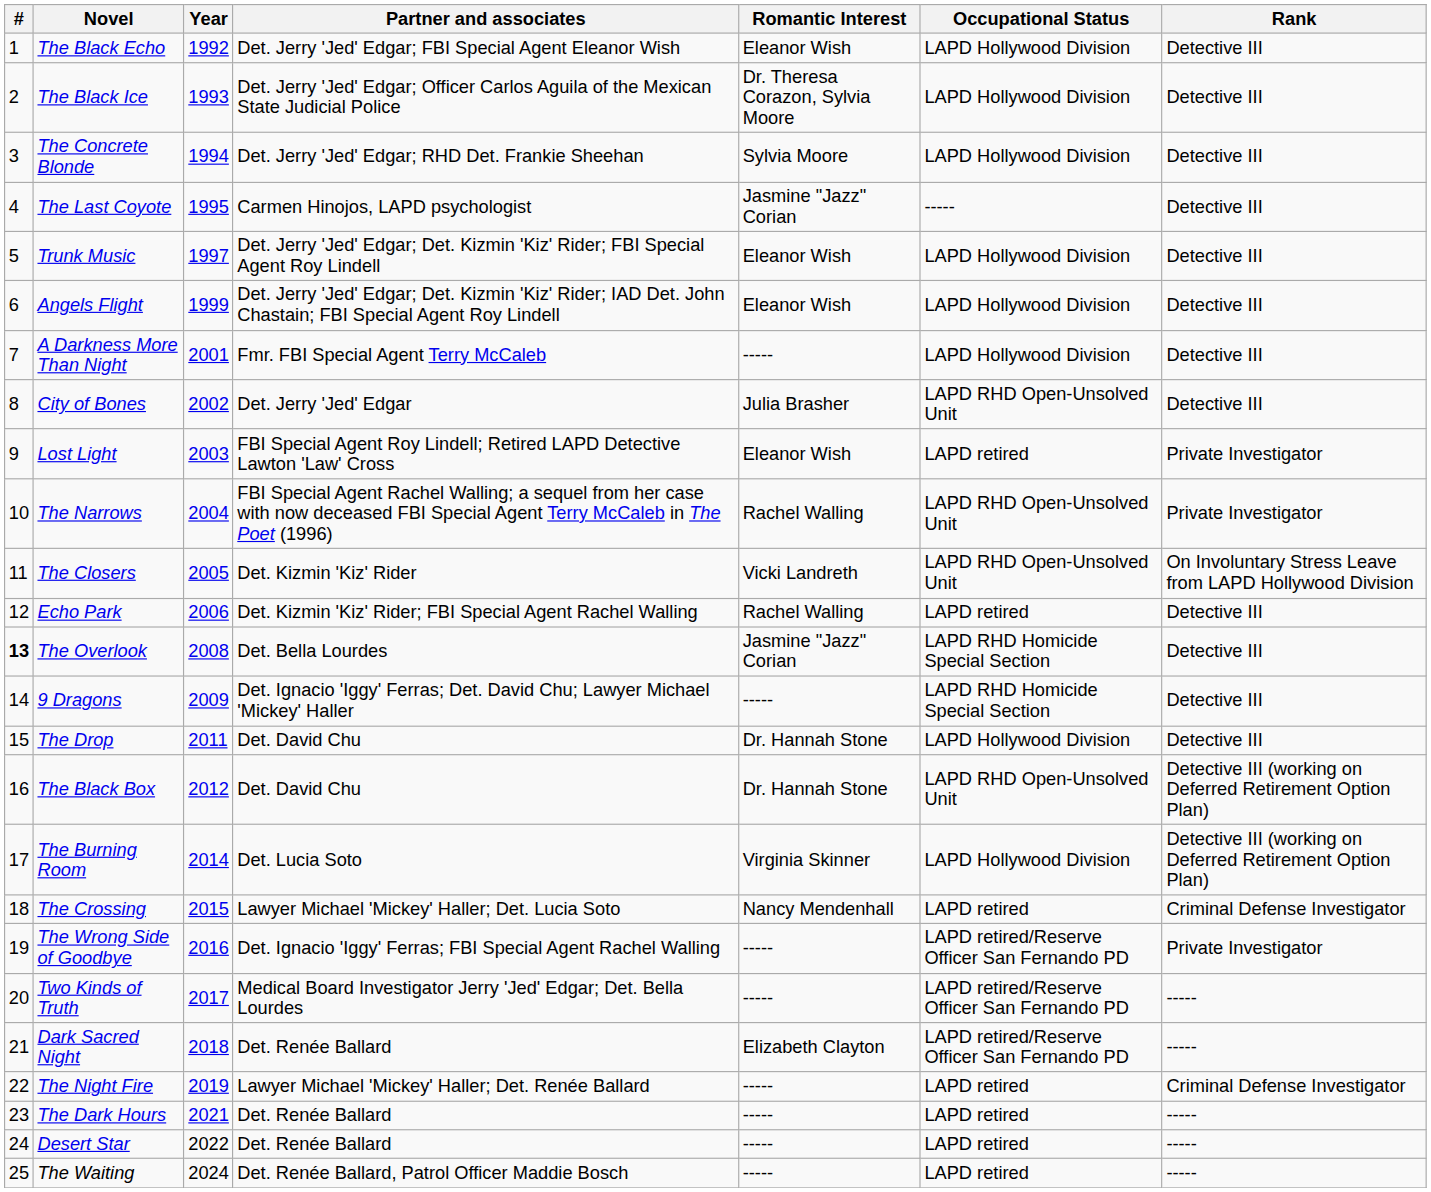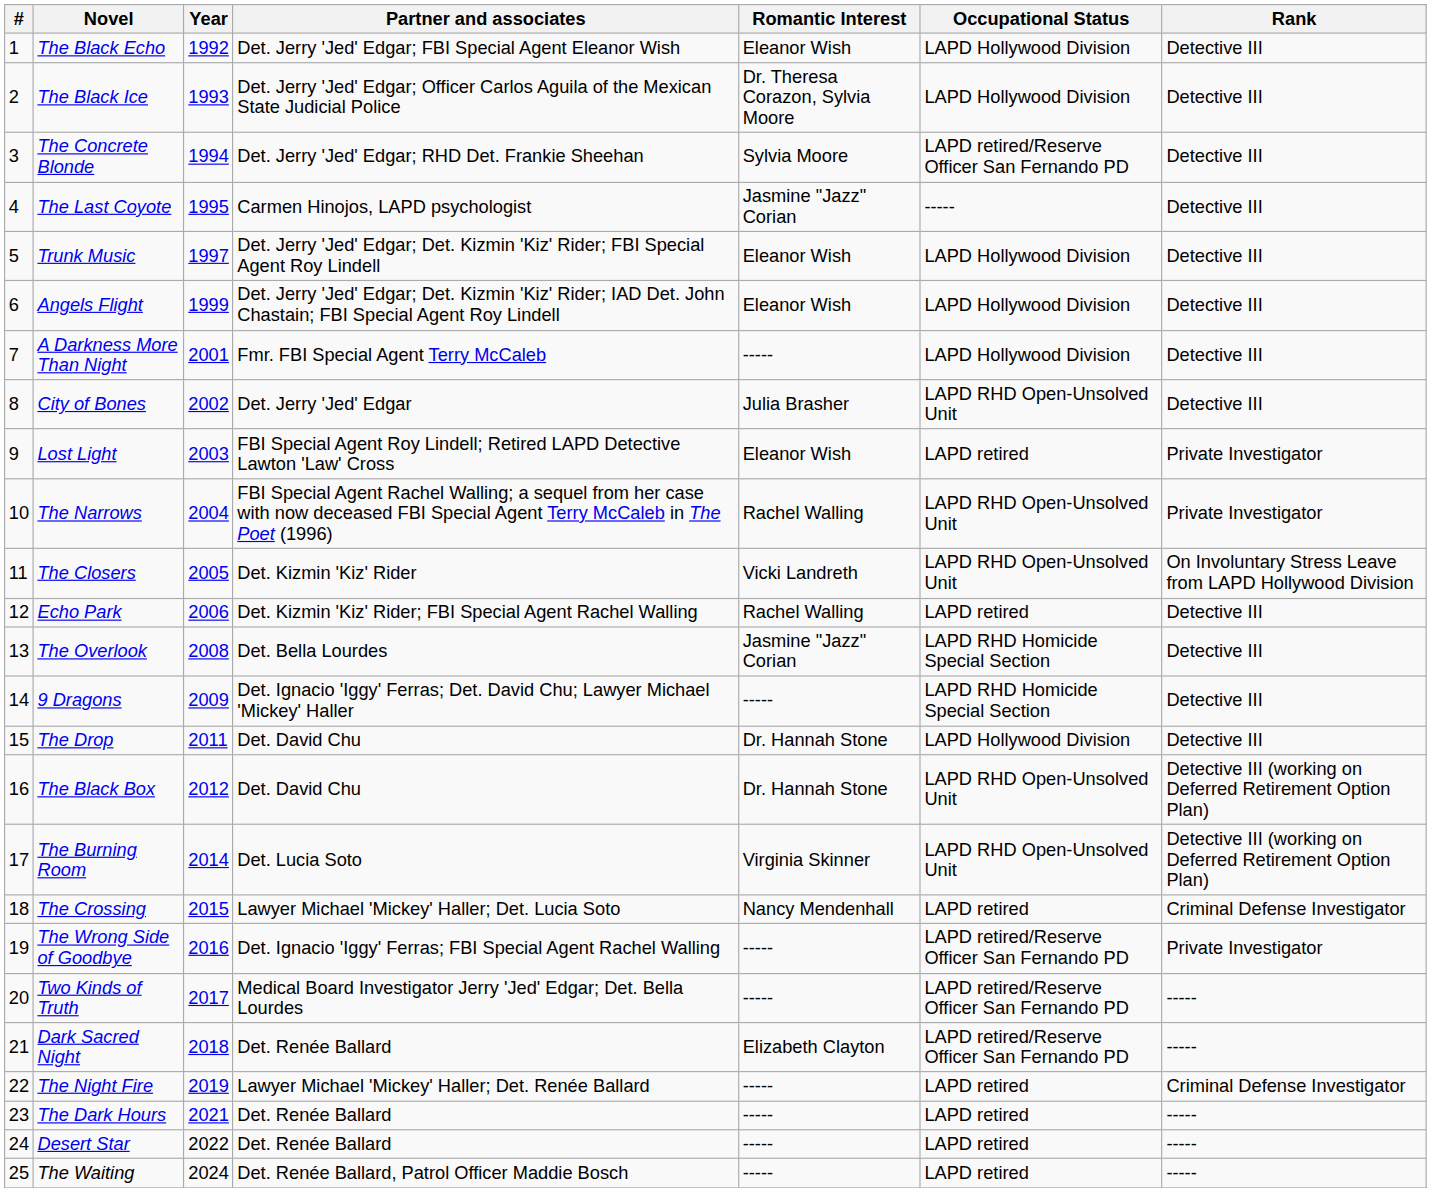 <table class="wikitable sortable" The Harry Bosch Novels>
 <tr>
 <th>#</th>
 <th>Novel</th>
 <th>Year</th>
 <th>Partner and associates</th>
 <th>Romantic Interest</th>
 <th>Occupational Status</th>
 <th>Rank</th>
 </tr>
 <tr ---------------------------------------------------------------------------------------------->
 <td>1</td>
 <td><em><a href='#'>The Black Echo</a></em></td>
 <td><a href='#'>1992</a></td>
 <td>Det. Jerry 'Jed' Edgar; FBI Special Agent Eleanor Wish</td>
 <td>Eleanor Wish</td>
 <td>LAPD Hollywood Division</td>
 <td>Detective III</td>
 </tr>
 <tr ---------------------------------------------------------------------------------------------->
 <td>2</td>
 <td><em><a href='#'>The Black Ice</a></em></td>
 <td><a href='#'>1993</a></td>
 <td>Det. Jerry 'Jed' Edgar; Officer Carlos Aguila of the Mexican State Judicial Police</td>
 <td>Dr. Theresa Corazon, Sylvia Moore</td>
 <td>LAPD Hollywood Division</td>
 <td>Detective III</td>
 </tr>
 <tr ---------------------------------------------------------------------------------------------->
 <td>3</td>
 <td><em><a href='#'>The Concrete Blonde</a></em></td>
 <td><a href='#'>1994</a></td>
 <td>Det. Jerry 'Jed' Edgar; RHD Det. Frankie Sheehan</td>
 <td>Sylvia Moore</td>
-<td>LAPD Hollywood Division</td>
+<td>LAPD retired/Reserve Officer San Fernando PD</td>
 <td>Detective III</td>
 </tr>
 <tr ---------------------------------------------------------------------------------------------->
 <td>4</td>
 <td><em><a href='#'>The Last Coyote</a></em></td>
 <td><a href='#'>1995</a></td>
 <td>Carmen Hinojos, LAPD psychologist</td>
 <td>Jasmine "Jazz" Corian</td>
 <td>-----</td>
 <td>Detective III</td>
 </tr>
 <tr ---------------------------------------------------------------------------------------------->
 <td>5</td>
 <td><em><a href='#'>Trunk Music</a></em></td>
 <td><a href='#'>1997</a></td>
 <td>Det. Jerry 'Jed' Edgar; Det. Kizmin 'Kiz' Rider; FBI Special Agent Roy Lindell</td>
 <td>Eleanor Wish</td>
 <td>LAPD Hollywood Division</td>
 <td>Detective III</td>
 </tr>
 <tr ---------------------------------------------------------------------------------------------->
 <td>6</td>
 <td><em><a href='#'>Angels Flight</a></em></td>
 <td><a href='#'>1999</a></td>
 <td>Det. Jerry 'Jed' Edgar; Det. Kizmin 'Kiz' Rider; IAD Det. John Chastain; FBI Special Agent Roy Lindell</td>
 <td>Eleanor Wish</td>
 <td>LAPD Hollywood Division</td>
 <td>Detective III</td>
 </tr>
 <tr ---------------------------------------------------------------------------------------------->
 <td>7</td>
 <td><em><a href='#'>A Darkness More Than Night</a></em></td>
 <td><a href='#'>2001</a></td>
 <td>Fmr. FBI Special Agent <a href='#'>Terry McCaleb</a></td>
 <td>-----</td>
 <td>LAPD Hollywood Division</td>
 <td>Detective III</td>
 </tr>
 <tr ---------------------------------------------------------------------------------------------->
 <td>8</td>
 <td><em><a href='#'>City of Bones</a></em></td>
 <td><a href='#'>2002</a></td>
 <td>Det. Jerry 'Jed' Edgar</td>
 <td>Julia Brasher</td>
 <td>LAPD RHD Open-Unsolved Unit</td>
 <td>Detective III</td>
 </tr>
 <tr ---------------------------------------------------------------------------------------------->
 <td>9</td>
 <td><em><a href='#'>Lost Light</a></em></td>
 <td><a href='#'>2003</a></td>
 <td>FBI Special Agent Roy Lindell; Retired LAPD Detective Lawton 'Law' Cross</td>
 <td>Eleanor Wish</td>
 <td>LAPD retired</td>
 <td>Private Investigator</td>
 </tr>
 <tr ---------------------------------------------------------------------------------------------->
 <td>10</td>
 <td><em><a href='#'>The Narrows</a></em></td>
 <td><a href='#'>2004</a></td>
 <td>FBI Special Agent Rachel Walling; a sequel from her case with now deceased FBI Special Agent <a href='#'>Terry McCaleb</a> in <em><a href='#'>The Poet</a></em> (1996)</td>
 <td>Rachel Walling</td>
 <td>LAPD RHD Open-Unsolved Unit</td>
 <td>Private Investigator</td>
 </tr>
 <tr ---------------------------------------------------------------------------------------------->
 <td>11</td>
 <td><em><a href='#'>The Closers</a></em></td>
 <td><a href='#'>2005</a></td>
 <td>Det. Kizmin 'Kiz' Rider</td>
 <td>Vicki Landreth</td>
 <td>LAPD RHD Open-Unsolved Unit</td>
 <td>On Involuntary Stress Leave from LAPD Hollywood Division</td>
 </tr>
 <tr ---------------------------------------------------------------------------------------------->
 <td>12</td>
 <td><em><a href='#'>Echo Park</a></em></td>
 <td><a href='#'>2006</a></td>
 <td>Det. Kizmin 'Kiz' Rider; FBI Special Agent Rachel Walling</td>
 <td>Rachel Walling</td>
 <td>LAPD retired</td>
 <td>Detective III</td>
 </tr>
 <tr ---------------------------------------------------------------------------------------------->
-<td><strong>13</strong></td>
+<td>13</td>
 <td><em><a href='#'>The Overlook</a></em></td>
 <td><a href='#'>2008</a></td>
 <td>Det. Bella Lourdes</td>
 <td>Jasmine "Jazz" Corian</td>
 <td>LAPD RHD Homicide Special Section</td>
 <td>Detective III</td>
 </tr>
 <tr ---------------------------------------------------------------------------------------------->
 <td>14</td>
 <td><em><a href='#'>9 Dragons</a></em></td>
 <td><a href='#'>2009</a></td>
 <td>Det. Ignacio 'Iggy' Ferras; Det. David Chu; Lawyer Michael 'Mickey' Haller</td>
 <td>-----</td>
 <td>LAPD RHD Homicide Special Section</td>
 <td>Detective III</td>
 </tr>
 <tr ---------------------------------------------------------------------------------------------->
 <td>15</td>
 <td><em><a href='#'>The Drop</a></em></td>
 <td><a href='#'>2011</a></td>
 <td>Det. David Chu</td>
 <td>Dr. Hannah Stone</td>
 <td>LAPD Hollywood Division</td>
 <td>Detective III</td>
 </tr>
 <tr ---------------------------------------------------------------------------------------------->
 <td>16</td>
 <td><em><a href='#'>The Black Box</a></em></td>
 <td><a href='#'>2012</a></td>
 <td>Det. David Chu</td>
 <td>Dr. Hannah Stone</td>
 <td>LAPD RHD Open-Unsolved Unit</td>
 <td>Detective III (working on Deferred Retirement Option Plan)</td>
 </tr>
 <tr ---------------------------------------------------------------------------------------------->
 <td>17</td>
 <td><em><a href='#'>The Burning Room</a></em></td>
 <td><a href='#'>2014</a></td>
 <td>Det. Lucia Soto</td>
 <td>Virginia Skinner</td>
-<td>LAPD Hollywood Division</td>
+<td>LAPD RHD Open-Unsolved Unit</td>
 <td>Detective III (working on Deferred Retirement Option Plan)</td>
 </tr>
 <tr ---------------------------------------------------------------------------------------------->
 <td>18</td>
 <td><em><a href='#'>The Crossing</a></em></td>
 <td><a href='#'>2015</a></td>
 <td>Lawyer Michael 'Mickey' Haller; Det. Lucia Soto</td>
 <td>Nancy Mendenhall</td>
 <td>LAPD retired</td>
 <td>Criminal Defense Investigator</td>
 </tr>
 <tr ---------------------------------------------------------------------------------------------->
 <td>19</td>
 <td><em><a href='#'>The Wrong Side of Goodbye</a></em></td>
 <td><a href='#'>2016</a></td>
 <td>Det. Ignacio 'Iggy' Ferras; FBI Special Agent Rachel Walling</td>
 <td>-----</td>
 <td>LAPD retired/Reserve Officer San Fernando PD</td>
 <td>Private Investigator</td>
 </tr>
 <tr ---------------------------------------------------------------------------------------------->
 <td>20</td>
 <td><em><a href='#'>Two Kinds of Truth</a></em></td>
 <td><a href='#'>2017</a></td>
 <td>Medical Board Investigator Jerry 'Jed' Edgar; Det. Bella Lourdes</td>
 <td>-----</td>
 <td>LAPD retired/Reserve Officer San Fernando PD</td>
 <td>-----</td>
 </tr>
 <tr ---------------------------------------------------------------------------------------------->
 <td>21</td>
 <td><em><a href='#'>Dark Sacred Night</a></em></td>
 <td><a href='#'>2018</a></td>
 <td>Det. Renée Ballard</td>
 <td>Elizabeth Clayton</td>
 <td>LAPD retired/Reserve Officer San Fernando PD</td>
 <td>-----</td>
 </tr>
 <tr ---------------------------------------------------------------------------------------------->
 <td>22</td>
 <td><em><a href='#'>The Night Fire</a></em></td>
 <td><a href='#'>2019</a></td>
 <td>Lawyer Michael 'Mickey' Haller; Det. Renée Ballard</td>
 <td>-----</td>
 <td>LAPD retired</td>
 <td>Criminal Defense Investigator</td>
 </tr>
 <tr ---------------------------------------------------------------------------------------------->
 <td>23</td>
 <td><em><a href='#'>The Dark Hours</a></em></td>
 <td><a href='#'>2021</a></td>
 <td>Det. Renée Ballard</td>
 <td>-----</td>
 <td>LAPD retired</td>
 <td>-----</td>
 </tr>
 <tr>
 <td>24</td>
 <td><em><a href='#'>Desert Star</a></em></td>
 <td>2022</td>
 <td>Det. Renée Ballard</td>
 <td>-----</td>
 <td>LAPD retired</td>
 <td>-----</td>
 </tr>
 <tr>
 <td>25</td>
 <td><em>The Waiting</em></td>
 <td>2024</td>
 <td>Det. Renée Ballard, Patrol Officer Maddie Bosch</td>
 <td>-----</td>
 <td>LAPD retired</td>
 <td>-----</td>
 </tr>
 </table>
